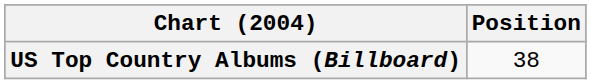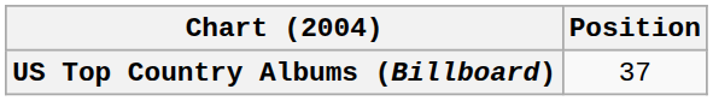 <table class="wikitable plainrowheaders" style="text-align:center">
 <tr>
 <th scope="col">Chart (2004)</th>
 <th scope="col">Position</th>
 </tr>
 <tr>
 <th scope="row">US Top Country Albums (<em>Billboard</em>)</th>
-<td>38</td>
+<td>37</td>
 </tr>
 </table>
